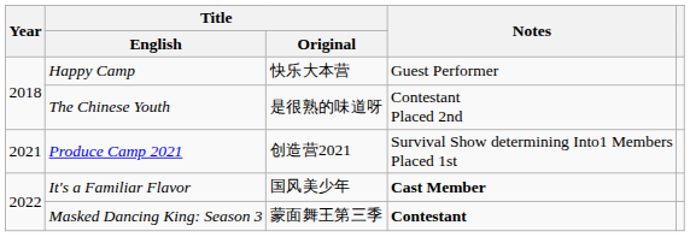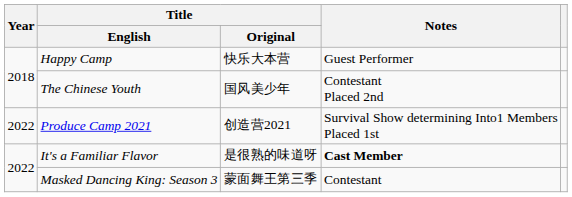 <table class="wikitable">
 <tr>
 <th scope="col" rowspan="2">Year</th>
 <th scope="col" colspan="2">Title</th>
 <th scope="col" rowspan="2">Notes</th>
 <th scope="col" rowspan="2" class="unsortable"></th>
 </tr>
 <tr>
 <th scope="col">English</th>
 <th scope="col">Original</th>
 </tr>
 <tr>
 <td rowspan="2">2018</td>
 <td><em>Happy Camp</em></td>
 <td>快乐大本营</td>
 <td>Guest Performer</td>
 <td></td>
 </tr>
 <tr>
 <td><em>The Chinese Youth</em></td>
-<td>是很熟的味道呀</td>
+<td>国风美少年</td>
 <td>Contestant <br> Placed 2nd</td>
 <td></td>
 </tr>
 <tr>
-<td>2021</td>
+<td>2022</td>
 <td><em><a href='#'>Produce Camp 2021</a></em></td>
 <td>创造营2021</td>
 <td>Survival Show determining Into1 Members<br>Placed 1st</td>
 <td></td>
 </tr>
 <tr>
 <td rowspan="2">2022</td>
 <td><em>It's a Familiar Flavor</em></td>
-<td>国风美少年</td>
+<td>是很熟的味道呀</td>
 <td><strong>Cast Member</strong></td>
 <td></td>
 </tr>
 <tr>
 <td><em>Masked Dancing King: Season 3</em></td>
 <td>蒙面舞王第三季</td>
-<td><strong>Contestant</strong></td>
+<td>Contestant</td>
 <td></td>
 </tr>
 </table>
